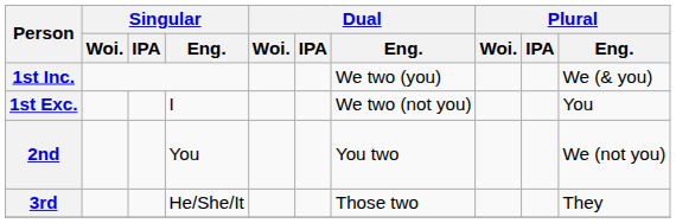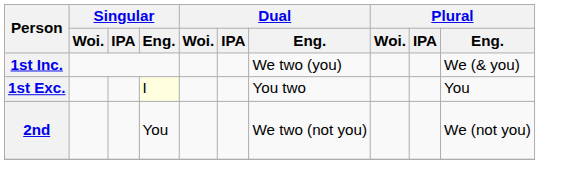 <table class="wikitable">
 <tr>
 <th rowspan="2">Person</th>
 <th colspan="3"><a href='#'>Singular</a></th>
 <th colspan="3"><a href='#'>Dual</a></th>
 <th colspan="3"><a href='#'>Plural</a></th>
 </tr>
 <tr>
 <th>Woi.</th>
 <th>IPA</th>
 <th>Eng.</th>
 <th>Woi.</th>
 <th>IPA</th>
 <th>Eng.</th>
 <th>Woi.</th>
 <th>IPA</th>
 <th>Eng.</th>
 </tr>
 <tr>
 <th><a href='#'>1st Inc.</a></th>
 <td colspan="3" align="center"></td>
 <td></td>
 <td></td>
 <td>We two (you)</td>
 <td></td>
 <td></td>
 <td>We (& you)</td>
 </tr>
 <tr>
 <th><a href='#'>1st Exc.</a></th>
 <td></td>
 <td></td>
-<td>I</td>
+<td style="background: lightyellow;">I</td>
 <td></td>
 <td></td>
-<td>We two (not you)</td>
+<td>You two</td>
 <td></td>
 <td></td>
 <td>You</td>
 </tr>
 <tr>
 <th><a href='#'>2nd</a></th>
 <td></td>
 <td></td>
 <td>You</td>
 <td></td>
 <td></td>
-<td>You two</td>
+<td>We two (not you)</td>
 <td><br><br><br></td>
 <td><br><br><br></td>
 <td>We (not you)</td>
 </tr>
 <tr>
-<th><a href='#'>3rd</a></th>
-<td></td>
-<td></td>
-<td>He/She/It</td>
-<td></td>
-<td></td>
-<td>Those two</td>
-<td></td>
-<td></td>
-<td>They</td>
-</tr>
-<tr>
 </tr>
 </table>
